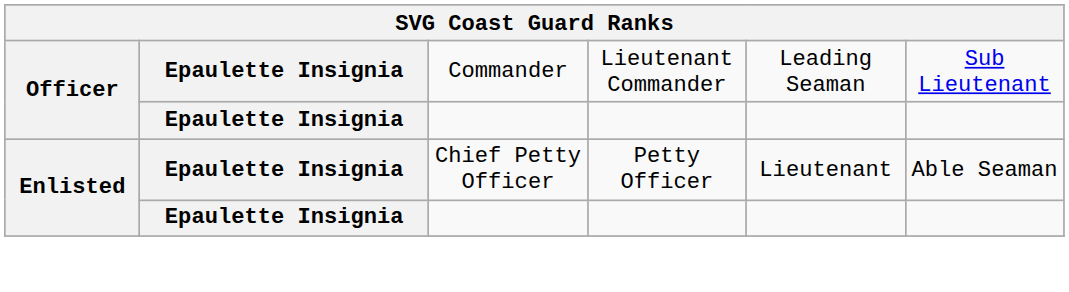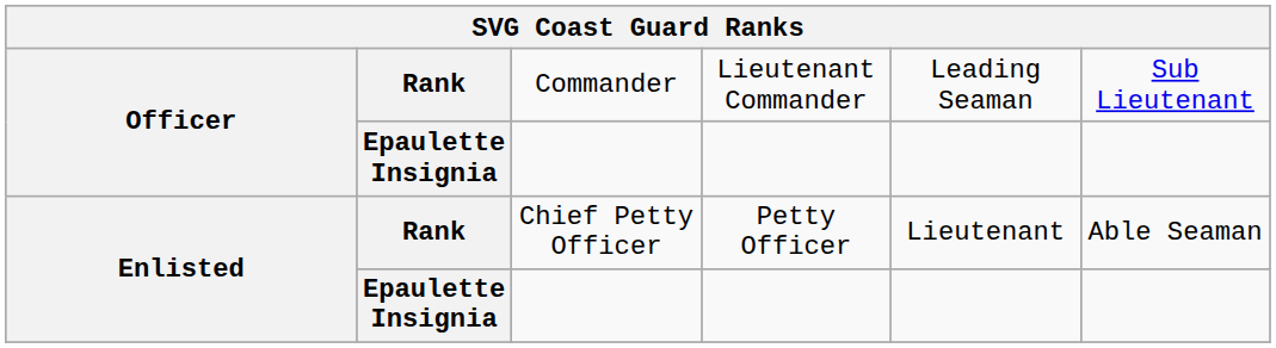 <table class="wikitable" width="100%" style="text-align: center;">
 <tr>
 <th colspan="6">SVG Coast Guard Ranks</th>
 </tr>
 <tr>
 <th rowspan="2">Officer</th>
-<th>Epaulette Insignia</th>
+<th width="10%">Rank</th>
 <td width="15%">Commander</td>
 <td width="15%">Lieutenant Commander</td>
 <td>Leading Seaman</td>
 <td width="15%"><a href='#'>Sub Lieutenant</a></td>
 </tr>
 <tr>
 <th>Epaulette Insignia</th>
 <td></td>
 <td></td>
 <td></td>
 <td></td>
 </tr>
 <tr>
 <th rowspan="2">Enlisted</th>
-<th>Epaulette Insignia</th>
+<th>Rank</th>
 <td>Chief Petty Officer</td>
 <td>Petty Officer</td>
 <td width="15%">Lieutenant</td>
 <td>Able Seaman</td>
 </tr>
 <tr>
 <th>Epaulette Insignia</th>
 <td></td>
 <td></td>
 <td></td>
 <td></td>
 </tr>
 </table>
